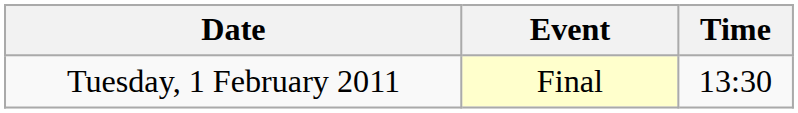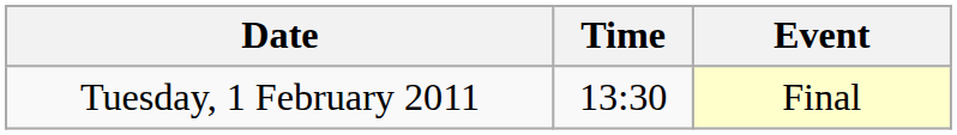 <table class = "wikitable" style="text-align:center;">
 <tr>
 <th width=220>Date</th>
+<th width=50>Time</th>
 <th width=100>Event</th>
-<th width=50>Time</th>
 </tr>
 <tr>
 <td>Tuesday, 1 February 2011</td>
+<td>13:30</td>
 <td bgcolor=ffffcc>Final</td>
-<td>13:30</td>
 </tr>
 </table>
